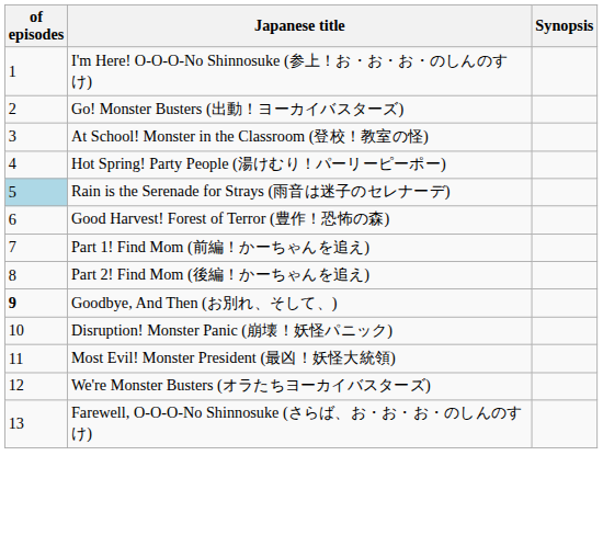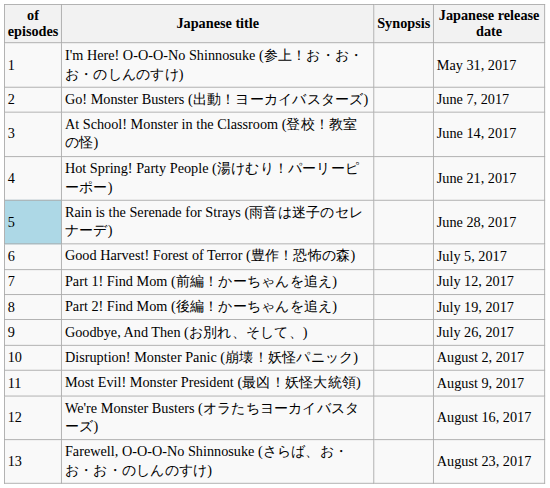 <table class="wikitable">
 <tr>
 <th> of<br>episodes</th>
 <th>Japanese title</th>
 <th>Synopsis</th>
+<th>Japanese release date</th>
 </tr>
 <tr>
 <td>1</td>
 <td>I'm Here! O-O-O-No Shinnosuke (参上！お・お・お・のしんのすけ)</td>
 <td></td>
+<td>May 31, 2017</td>
 </tr>
 <tr>
 <td>2</td>
 <td>Go! Monster Busters (出動！ヨーカイバスターズ)</td>
 <td></td>
+<td>June 7, 2017</td>
 </tr>
 <tr>
 <td>3</td>
 <td>At School! Monster in the Classroom (登校！教室の怪)</td>
 <td></td>
+<td>June 14, 2017</td>
 </tr>
 <tr>
 <td>4</td>
 <td>Hot Spring! Party People (湯けむり！パーリーピーポー)</td>
 <td></td>
+<td>June 21, 2017</td>
 </tr>
 <tr>
 <td style="background: lightblue;">5</td>
 <td>Rain is the Serenade for Strays (雨音は迷子のセレナーデ)</td>
 <td></td>
+<td>June 28, 2017</td>
 </tr>
 <tr>
 <td>6</td>
 <td>Good Harvest! Forest of Terror (豊作！恐怖の森)</td>
 <td></td>
+<td>July 5, 2017</td>
 </tr>
 <tr>
 <td>7</td>
 <td>Part 1! Find Mom (前編！かーちゃんを追え)</td>
 <td></td>
+<td>July 12, 2017</td>
 </tr>
 <tr>
 <td>8</td>
 <td>Part 2! Find Mom (後編！かーちゃんを追え)</td>
 <td></td>
+<td>July 19, 2017</td>
 </tr>
 <tr>
-<td><strong>9</strong></td>
+<td>9</td>
 <td>Goodbye, And Then (お別れ、そして、)</td>
 <td></td>
+<td>July 26, 2017</td>
 </tr>
 <tr>
 <td>10</td>
 <td>Disruption! Monster Panic (崩壊！妖怪パニック)</td>
 <td></td>
+<td>August 2, 2017</td>
 </tr>
 <tr>
 <td>11</td>
 <td>Most Evil! Monster President (最凶！妖怪大統領)</td>
 <td></td>
+<td>August 9, 2017</td>
 </tr>
 <tr>
 <td>12</td>
 <td>We're Monster Busters (オラたちヨーカイバスターズ)</td>
 <td></td>
+<td>August 16, 2017</td>
 </tr>
 <tr>
 <td>13</td>
 <td>Farewell, O-O-O-No Shinnosuke (さらば、お・お・お・のしんのすけ)</td>
 <td></td>
+<td>August 23, 2017</td>
 </tr>
 </table>
